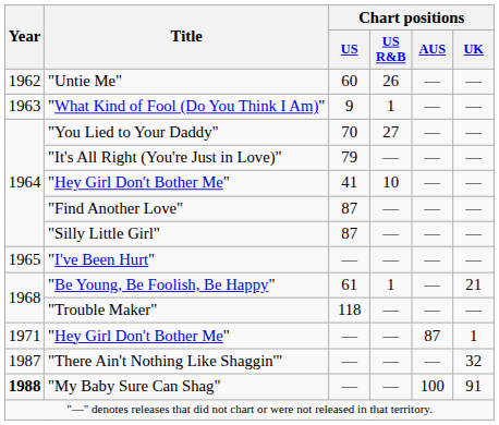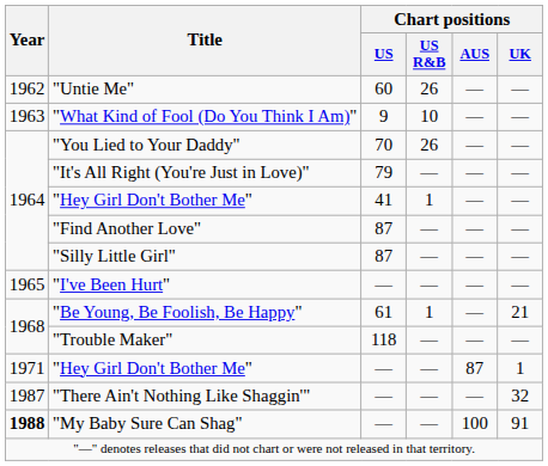 <table class="wikitable" style="text-align:center;">
 <tr>
 <th rowspan="2">Year</th>
 <th rowspan="2">Title</th>
 <th colspan="4">Chart positions</th>
 </tr>
 <tr style="font-size:smaller;">
 <th width="35"><a href='#'>US</a><br></th>
 <th width="35"><a href='#'>US<br>R&B</a><br></th>
 <th width="35"><a href='#'>AUS</a><br></th>
 <th width="35"><a href='#'>UK</a><br></th>
 </tr>
 <tr>
 <td>1962</td>
 <td align="left">"Untie Me"</td>
 <td>60</td>
 <td>26</td>
 <td>—</td>
 <td>—</td>
 </tr>
 <tr>
 <td>1963</td>
 <td align="left">"<a href='#'>What Kind of Fool (Do You Think I Am)</a>"</td>
 <td>9</td>
-<td>1</td>
+<td>10</td>
 <td>—</td>
 <td>—</td>
 </tr>
 <tr>
 <td rowspan="5">1964</td>
 <td align="left">"You Lied to Your Daddy"</td>
 <td>70</td>
-<td>27</td>
+<td>26</td>
 <td>—</td>
 <td>—</td>
 </tr>
 <tr>
 <td align="left">"It's All Right (You're Just in Love)"</td>
 <td>79</td>
 <td>—</td>
 <td>—</td>
 <td>—</td>
 </tr>
 <tr>
 <td align="left">"<a href='#'>Hey Girl Don't Bother Me</a>"</td>
 <td>41</td>
-<td>10</td>
+<td>1</td>
 <td>—</td>
 <td>—</td>
 </tr>
 <tr>
 <td align="left">"Find Another Love"</td>
 <td>87</td>
 <td>—</td>
 <td>—</td>
 <td>—</td>
 </tr>
 <tr>
 <td align="left">"Silly Little Girl"</td>
 <td>87</td>
 <td>—</td>
 <td>—</td>
 <td>—</td>
 </tr>
 <tr>
 <td>1965</td>
 <td align="left">"<a href='#'>I've Been Hurt</a>"</td>
 <td>—</td>
 <td>—</td>
 <td>—</td>
 <td>—</td>
 </tr>
 <tr>
 <td rowspan="2">1968</td>
 <td align="left">"<a href='#'>Be Young, Be Foolish, Be Happy</a>"</td>
 <td>61</td>
 <td>1</td>
 <td>—</td>
 <td>21</td>
 </tr>
 <tr>
 <td align="left">"Trouble Maker"</td>
 <td>118</td>
 <td>—</td>
 <td>—</td>
 <td>—</td>
 </tr>
 <tr>
 <td>1971</td>
 <td align="left">"<a href='#'>Hey Girl Don't Bother Me</a>"</td>
 <td>—</td>
 <td>—</td>
 <td>87</td>
 <td>1</td>
 </tr>
 <tr>
 <td>1987</td>
 <td align="left">"There Ain't Nothing Like Shaggin'"</td>
 <td>—</td>
 <td>—</td>
 <td>—</td>
 <td>32</td>
 </tr>
 <tr>
 <td><strong>1988</strong></td>
 <td align="left">"My Baby Sure Can Shag"</td>
 <td>—</td>
 <td>—</td>
 <td>100</td>
 <td>91</td>
 </tr>
 <tr>
 <td colspan="7" style="text-align:center; font-size:9pt;">"—" denotes releases that did not chart or were not released in that territory.</td>
 </tr>
 </table>
